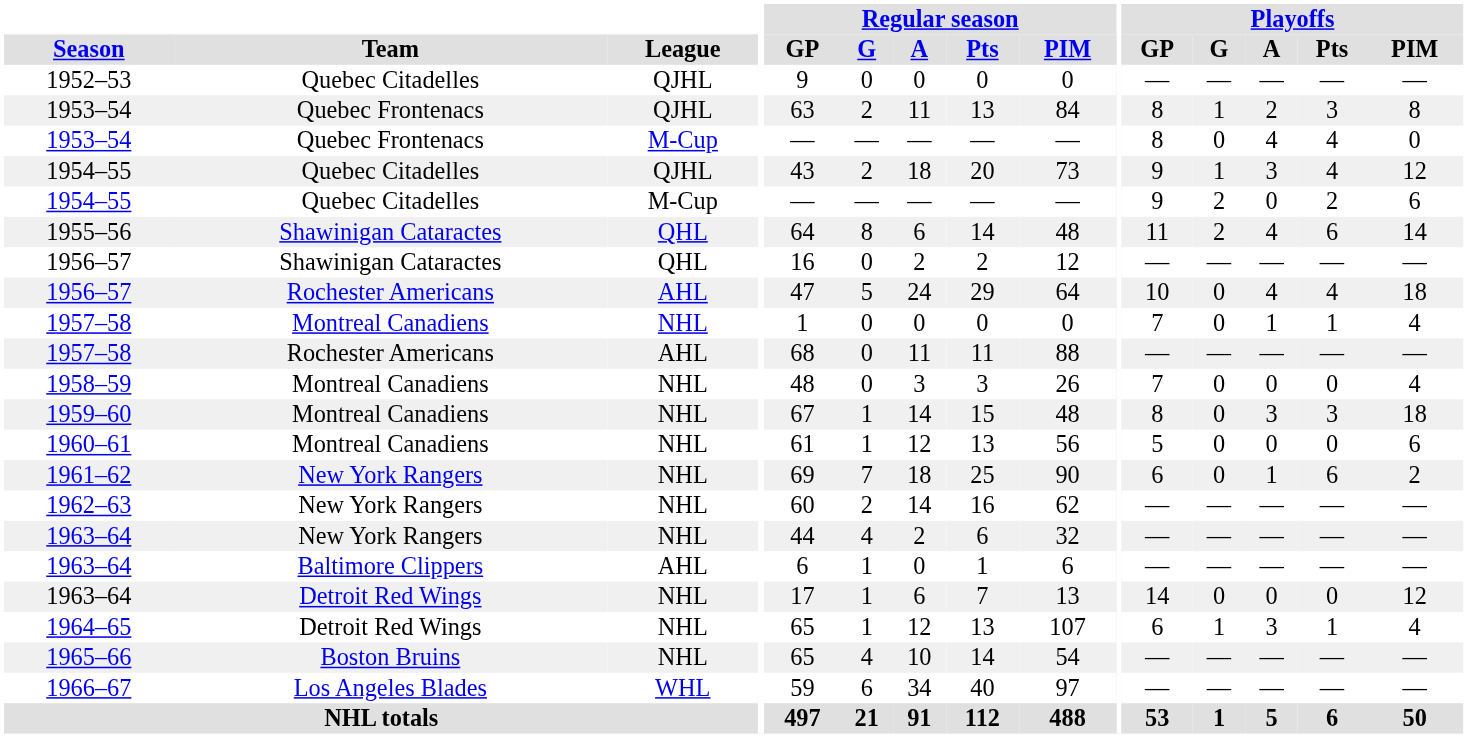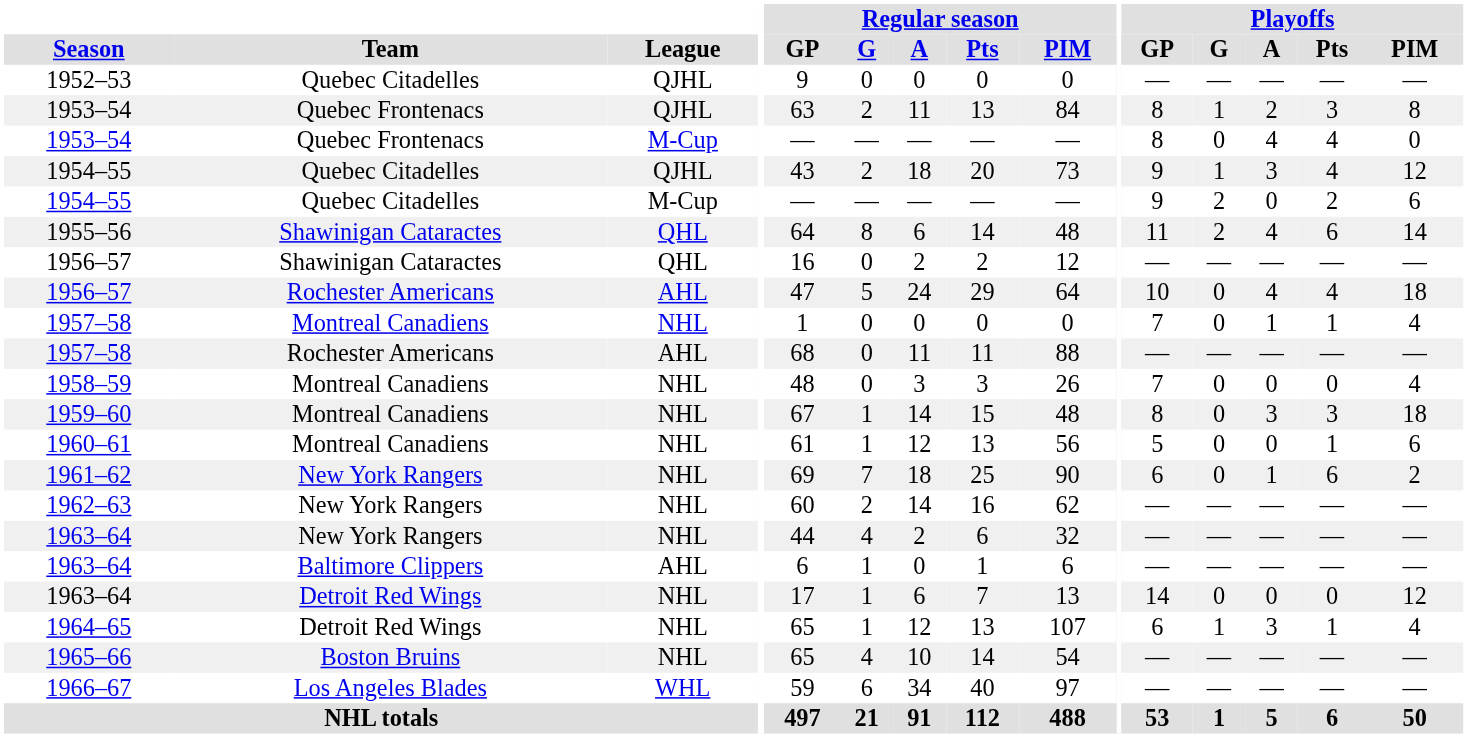 <table border="0" cellpadding="1" cellspacing="0" style="text-align:center; width:60em">
 <tr bgcolor="#e0e0e0">
 <th colspan="3" bgcolor="#ffffff"></th>
 <th rowspan="100" bgcolor="#ffffff"></th>
 <th colspan="5"><a href='#'>Regular season</a></th>
 <th rowspan="100" bgcolor="#ffffff"></th>
 <th colspan="5"><a href='#'>Playoffs</a></th>
 </tr>
 <tr bgcolor="#e0e0e0">
 <th><a href='#'>Season</a></th>
 <th>Team</th>
 <th>League</th>
 <th>GP</th>
 <th><a href='#'>G</a></th>
 <th><a href='#'>A</a></th>
 <th><a href='#'>Pts</a></th>
 <th><a href='#'>PIM</a></th>
 <th>GP</th>
 <th>G</th>
 <th>A</th>
 <th>Pts</th>
 <th>PIM</th>
 </tr>
 <tr>
 <td>1952–53</td>
 <td>Quebec Citadelles</td>
 <td>QJHL</td>
 <td>9</td>
 <td>0</td>
 <td>0</td>
 <td>0</td>
 <td>0</td>
 <td>—</td>
 <td>—</td>
 <td>—</td>
 <td>—</td>
 <td>—</td>
 </tr>
 <tr bgcolor="#f0f0f0">
 <td>1953–54</td>
 <td>Quebec Frontenacs</td>
 <td>QJHL</td>
 <td>63</td>
 <td>2</td>
 <td>11</td>
 <td>13</td>
 <td>84</td>
 <td>8</td>
 <td>1</td>
 <td>2</td>
 <td>3</td>
 <td>8</td>
 </tr>
 <tr>
 <td><a href='#'>1953–54</a></td>
 <td>Quebec Frontenacs</td>
 <td><a href='#'>M-Cup</a></td>
 <td>—</td>
 <td>—</td>
 <td>—</td>
 <td>—</td>
 <td>—</td>
 <td>8</td>
 <td>0</td>
 <td>4</td>
 <td>4</td>
 <td>0</td>
 </tr>
 <tr bgcolor="#f0f0f0">
 <td>1954–55</td>
 <td>Quebec Citadelles</td>
 <td>QJHL</td>
 <td>43</td>
 <td>2</td>
 <td>18</td>
 <td>20</td>
 <td>73</td>
 <td>9</td>
 <td>1</td>
 <td>3</td>
 <td>4</td>
 <td>12</td>
 </tr>
 <tr>
 <td><a href='#'>1954–55</a></td>
 <td>Quebec Citadelles</td>
 <td>M-Cup</td>
 <td>—</td>
 <td>—</td>
 <td>—</td>
 <td>—</td>
 <td>—</td>
 <td>9</td>
 <td>2</td>
 <td>0</td>
 <td>2</td>
 <td>6</td>
 </tr>
 <tr bgcolor="#f0f0f0">
 <td>1955–56</td>
 <td><a href='#'>Shawinigan Cataractes</a></td>
 <td><a href='#'>QHL</a></td>
 <td>64</td>
 <td>8</td>
 <td>6</td>
 <td>14</td>
 <td>48</td>
 <td>11</td>
 <td>2</td>
 <td>4</td>
 <td>6</td>
 <td>14</td>
 </tr>
 <tr>
 <td>1956–57</td>
 <td>Shawinigan Cataractes</td>
 <td>QHL</td>
 <td>16</td>
 <td>0</td>
 <td>2</td>
 <td>2</td>
 <td>12</td>
 <td>—</td>
 <td>—</td>
 <td>—</td>
 <td>—</td>
 <td>—</td>
 </tr>
 <tr bgcolor="#f0f0f0">
 <td><a href='#'>1956–57</a></td>
 <td><a href='#'>Rochester Americans</a></td>
 <td><a href='#'>AHL</a></td>
 <td>47</td>
 <td>5</td>
 <td>24</td>
 <td>29</td>
 <td>64</td>
 <td>10</td>
 <td>0</td>
 <td>4</td>
 <td>4</td>
 <td>18</td>
 </tr>
 <tr>
 <td><a href='#'>1957–58</a></td>
 <td><a href='#'>Montreal Canadiens</a></td>
 <td><a href='#'>NHL</a></td>
 <td>1</td>
 <td>0</td>
 <td>0</td>
 <td>0</td>
 <td>0</td>
 <td>7</td>
 <td>0</td>
 <td>1</td>
 <td>1</td>
 <td>4</td>
 </tr>
 <tr bgcolor="#f0f0f0">
 <td><a href='#'>1957–58</a></td>
 <td>Rochester Americans</td>
 <td>AHL</td>
 <td>68</td>
 <td>0</td>
 <td>11</td>
 <td>11</td>
 <td>88</td>
 <td>—</td>
 <td>—</td>
 <td>—</td>
 <td>—</td>
 <td>—</td>
 </tr>
 <tr>
 <td><a href='#'>1958–59</a></td>
 <td>Montreal Canadiens</td>
 <td>NHL</td>
 <td>48</td>
 <td>0</td>
 <td>3</td>
 <td>3</td>
 <td>26</td>
 <td>7</td>
 <td>0</td>
 <td>0</td>
 <td>0</td>
 <td>4</td>
 </tr>
 <tr bgcolor="#f0f0f0">
 <td><a href='#'>1959–60</a></td>
 <td>Montreal Canadiens</td>
 <td>NHL</td>
 <td>67</td>
 <td>1</td>
 <td>14</td>
 <td>15</td>
 <td>48</td>
 <td>8</td>
 <td>0</td>
 <td>3</td>
 <td>3</td>
 <td>18</td>
 </tr>
 <tr>
 <td><a href='#'>1960–61</a></td>
 <td>Montreal Canadiens</td>
 <td>NHL</td>
 <td>61</td>
 <td>1</td>
 <td>12</td>
 <td>13</td>
 <td>56</td>
 <td>5</td>
 <td>0</td>
 <td>0</td>
-<td>0</td>
+<td>1</td>
 <td>6</td>
 </tr>
 <tr bgcolor="#f0f0f0">
 <td><a href='#'>1961–62</a></td>
 <td><a href='#'>New York Rangers</a></td>
 <td>NHL</td>
 <td>69</td>
 <td>7</td>
 <td>18</td>
 <td>25</td>
 <td>90</td>
 <td>6</td>
 <td>0</td>
 <td>1</td>
 <td>6</td>
 <td>2</td>
 </tr>
 <tr>
 <td><a href='#'>1962–63</a></td>
 <td>New York Rangers</td>
 <td>NHL</td>
 <td>60</td>
 <td>2</td>
 <td>14</td>
 <td>16</td>
 <td>62</td>
 <td>—</td>
 <td>—</td>
 <td>—</td>
 <td>—</td>
 <td>—</td>
 </tr>
 <tr bgcolor="#f0f0f0">
 <td><a href='#'>1963–64</a></td>
 <td>New York Rangers</td>
 <td>NHL</td>
 <td>44</td>
 <td>4</td>
 <td>2</td>
 <td>6</td>
 <td>32</td>
 <td>—</td>
 <td>—</td>
 <td>—</td>
 <td>—</td>
 <td>—</td>
 </tr>
 <tr>
 <td><a href='#'>1963–64</a></td>
 <td><a href='#'>Baltimore Clippers</a></td>
 <td>AHL</td>
 <td>6</td>
 <td>1</td>
 <td>0</td>
 <td>1</td>
 <td>6</td>
 <td>—</td>
 <td>—</td>
 <td>—</td>
 <td>—</td>
 <td>—</td>
 </tr>
 <tr bgcolor="#f0f0f0">
 <td>1963–64</td>
 <td><a href='#'>Detroit Red Wings</a></td>
 <td>NHL</td>
 <td>17</td>
 <td>1</td>
 <td>6</td>
 <td>7</td>
 <td>13</td>
 <td>14</td>
 <td>0</td>
 <td>0</td>
 <td>0</td>
 <td>12</td>
 </tr>
 <tr>
 <td><a href='#'>1964–65</a></td>
 <td>Detroit Red Wings</td>
 <td>NHL</td>
 <td>65</td>
 <td>1</td>
 <td>12</td>
 <td>13</td>
 <td>107</td>
 <td>6</td>
 <td>1</td>
 <td>3</td>
 <td>1</td>
 <td>4</td>
 </tr>
 <tr bgcolor="#f0f0f0">
 <td><a href='#'>1965–66</a></td>
 <td><a href='#'>Boston Bruins</a></td>
 <td>NHL</td>
 <td>65</td>
 <td>4</td>
 <td>10</td>
 <td>14</td>
 <td>54</td>
 <td>—</td>
 <td>—</td>
 <td>—</td>
 <td>—</td>
 <td>—</td>
 </tr>
 <tr>
 <td><a href='#'>1966–67</a></td>
 <td><a href='#'>Los Angeles Blades</a></td>
 <td><a href='#'>WHL</a></td>
 <td>59</td>
 <td>6</td>
 <td>34</td>
 <td>40</td>
 <td>97</td>
 <td>—</td>
 <td>—</td>
 <td>—</td>
 <td>—</td>
 <td>—</td>
 </tr>
 <tr bgcolor="#e0e0e0">
 <th colspan="3">NHL totals</th>
 <th>497</th>
 <th>21</th>
 <th>91</th>
 <th>112</th>
 <th>488</th>
 <th>53</th>
 <th>1</th>
 <th>5</th>
 <th>6</th>
 <th>50</th>
 </tr>
 </table>
